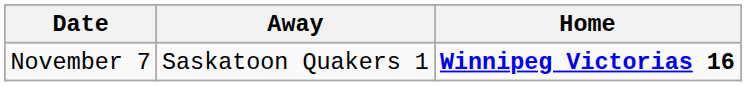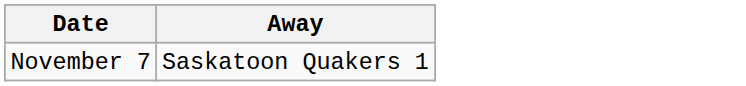 <table class="wikitable">
 <tr>
 <th>Date</th>
 <th>Away</th>
-<th>Home</th>
 </tr>
 <tr>
 <td>November 7</td>
 <td>Saskatoon Quakers 1</td>
-<td><strong><a href='#'>Winnipeg Victorias</a> 16</strong></td>
 </tr>
 </table>
